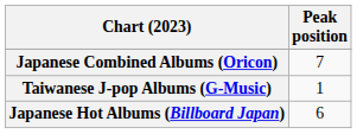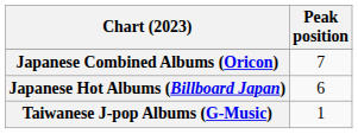 <table class="wikitable sortable plainrowheaders" style="text-align:center">
 <tr>
 <th scope="col">Chart (2023)</th>
 <th scope="col">Peak<br>position</th>
 </tr>
 <tr>
 </tr>
 <tr>
 <th scope="row">Japanese Combined Albums (<a href='#'>Oricon</a>)</th>
 <td>7</td>
 </tr>
 <tr>
+<th scope="row">Japanese Hot Albums (<em><a href='#'>Billboard Japan</a></em>)</th>
+<td>6</td>
+</tr>
+<tr>
 <th scope="row">Taiwanese J-pop Albums (<a href='#'>G-Music</a>)</th>
 <td>1</td>
 </tr>
-<tr>
-<th scope="row">Japanese Hot Albums (<em><a href='#'>Billboard Japan</a></em>)</th>
-<td>6</td>
-</tr>
 </table>
